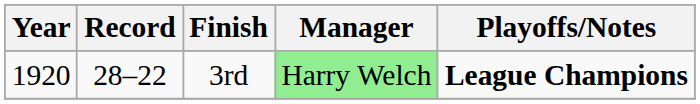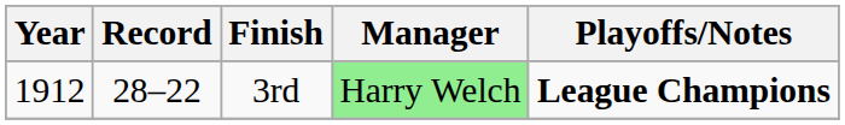 <table class="wikitable">
 <tr>
 <th>Year</th>
 <th>Record</th>
 <th>Finish</th>
 <th>Manager</th>
 <th>Playoffs/Notes</th>
 </tr>
 <tr align=center>
-<td>1920</td>
+<td>1912</td>
 <td>28–22</td>
 <td>3rd</td>
 <td style="background: lightgreen;">Harry Welch</td>
 <td><strong>League Champions</strong></td>
 </tr>
 <tr align=center>
 </tr>
 </table>
